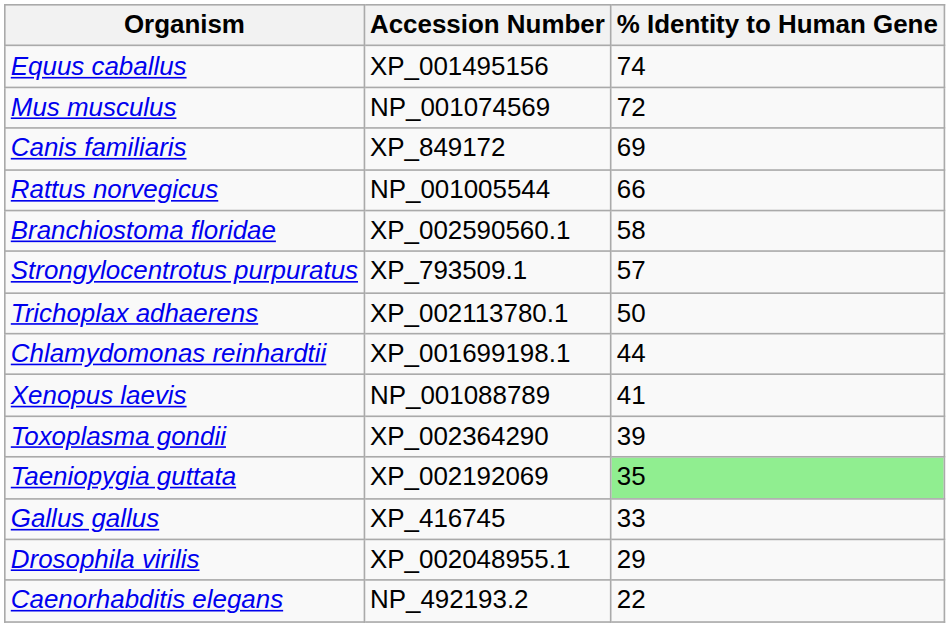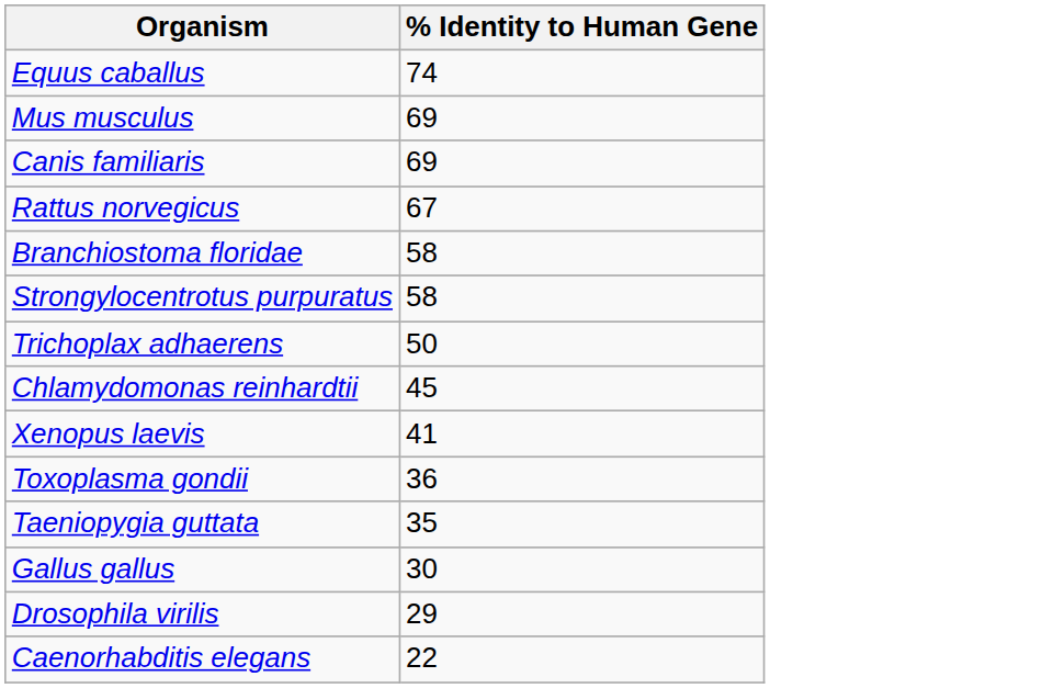 <table class="wikitable" border="1">
 <tr>
 <th>Organism</th>
-<th>Accession Number</th>
 <th>% Identity to Human Gene</th>
 </tr>
 <tr>
 <td><em><a href='#'>Equus caballus</a></em></td>
-<td>XP_001495156</td>
 <td>74</td>
 </tr>
 <tr>
 <td><em><a href='#'>Mus musculus</a></em></td>
-<td>NP_001074569</td>
-<td>72</td>
+<td>69</td>
 </tr>
 <tr>
 <td><em><a href='#'>Canis familiaris</a></em></td>
-<td>XP_849172</td>
 <td>69</td>
 </tr>
 <tr>
 <td><em><a href='#'>Rattus norvegicus</a></em></td>
-<td>NP_001005544</td>
-<td>66</td>
+<td>67</td>
 </tr>
 <tr>
 <td><em><a href='#'>Branchiostoma floridae</a></em></td>
-<td>XP_002590560.1</td>
 <td>58</td>
 </tr>
 <tr>
 <td><em><a href='#'>Strongylocentrotus purpuratus</a></em></td>
-<td>XP_793509.1</td>
-<td>57</td>
+<td>58</td>
 </tr>
 <tr>
 <td><em><a href='#'>Trichoplax adhaerens</a></em></td>
-<td>XP_002113780.1</td>
 <td>50</td>
 </tr>
 <tr>
 <td><em><a href='#'>Chlamydomonas reinhardtii</a></em></td>
-<td>XP_001699198.1</td>
-<td>44</td>
+<td>45</td>
 </tr>
 <tr>
 <td><em><a href='#'>Xenopus laevis</a></em></td>
-<td>NP_001088789</td>
 <td>41</td>
 </tr>
 <tr>
 <td><em><a href='#'>Toxoplasma gondii</a></em></td>
-<td>XP_002364290</td>
-<td>39</td>
+<td>36</td>
 </tr>
 <tr>
 <td><em><a href='#'>Taeniopygia guttata</a></em></td>
-<td>XP_002192069</td>
-<td style="background: lightgreen;">35</td>
+<td>35</td>
 </tr>
 <tr>
 <td><em><a href='#'>Gallus gallus</a></em></td>
-<td>XP_416745</td>
-<td>33</td>
+<td>30</td>
 </tr>
 <tr>
 <td><em><a href='#'>Drosophila virilis</a></em></td>
-<td>XP_002048955.1</td>
 <td>29</td>
 </tr>
 <tr>
 <td><em><a href='#'>Caenorhabditis elegans</a></em></td>
-<td>NP_492193.2</td>
 <td>22</td>
 </tr>
 </table>
